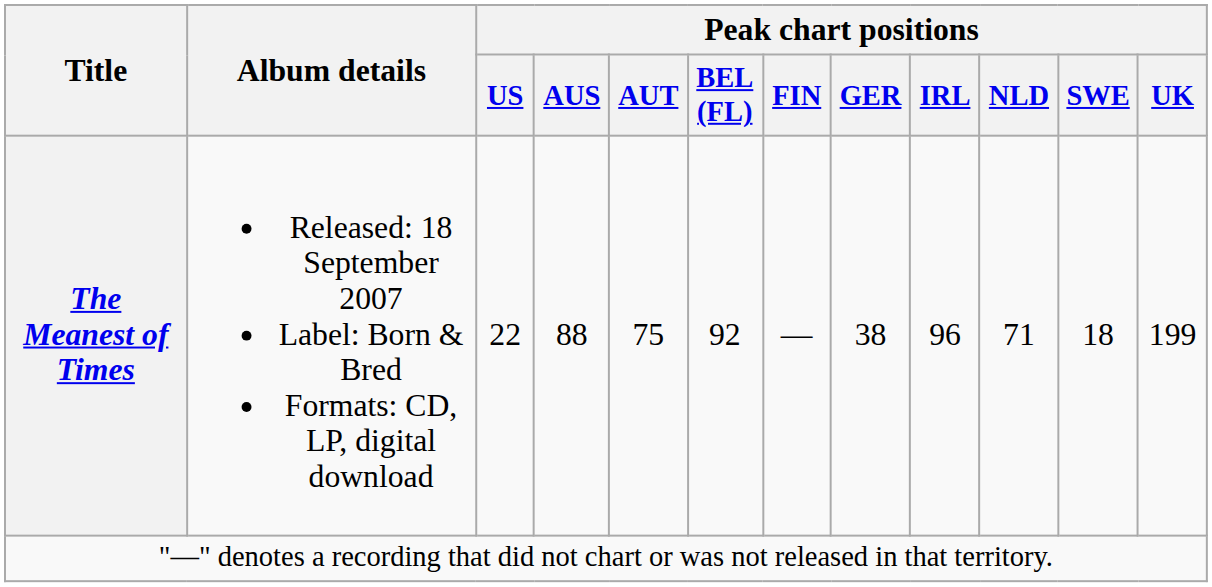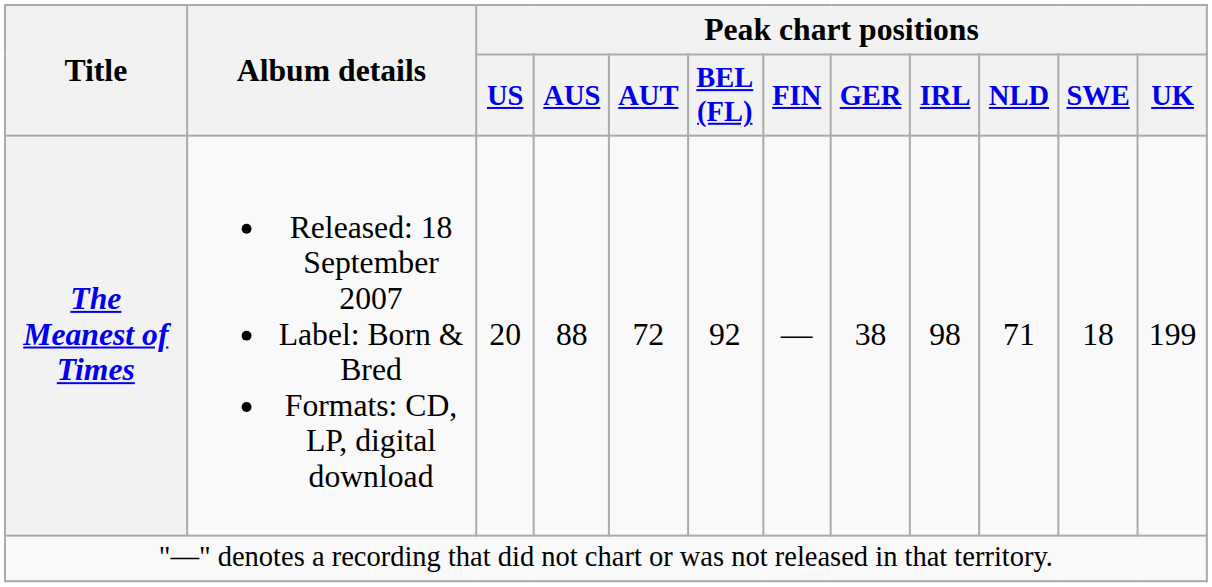 <table class="wikitable plainrowheaders" style="text-align:center;">
 <tr>
 <th scope="col" rowspan="2" style="width:14em;">Title</th>
 <th scope="col" rowspan="2" style="width:18em;">Album details</th>
 <th scope="col" colspan="10">Peak chart positions</th>
 </tr>
 <tr>
 <th scope="col" style="width:3em;font-size:90%;"><a href='#'>US</a><br></th>
 <th scope="col" style="width:3em;font-size:90%;"><a href='#'>AUS</a><br></th>
 <th scope="col" style="width:3em;font-size:90%;"><a href='#'>AUT</a><br></th>
 <th scope="col" style="width:3em;font-size:90%;"><a href='#'>BEL<br>(FL)</a><br></th>
 <th scope="col" style="width:3em;font-size:90%;"><a href='#'>FIN</a><br></th>
 <th scope="col" style="width:3em;font-size:90%;"><a href='#'>GER</a><br></th>
 <th scope="col" style="width:3em;font-size:90%;"><a href='#'>IRL</a><br></th>
 <th scope="col" style="width:3em;font-size:90%;"><a href='#'>NLD</a><br></th>
 <th scope="col" style="width:3em;font-size:90%;"><a href='#'>SWE</a><br></th>
 <th scope="col" style="width:3em;font-size:90%;"><a href='#'>UK</a><br></th>
 </tr>
 <tr>
 <th scope="row"><em><a href='#'>The Meanest of Times</a></em></th>
 <td><br><ul><li>Released: 18 September 2007</li><li>Label: Born & Bred</li><li>Formats: CD, LP, digital download</li></ul></td>
-<td>22</td>
+<td>20</td>
 <td>88</td>
-<td>75</td>
+<td>72</td>
 <td>92</td>
 <td>—</td>
 <td>38</td>
-<td>96</td>
+<td>98</td>
 <td>71</td>
 <td>18</td>
 <td>199</td>
 </tr>
 <tr>
 <td colspan="15" style="font-size:90%">"—" denotes a recording that did not chart or was not released in that territory.</td>
 </tr>
 </table>
